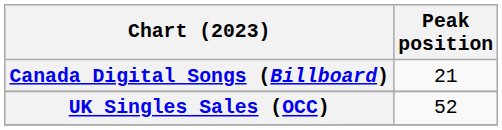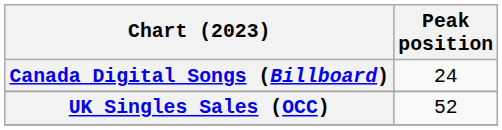 <table class="wikitable sortable plainrowheaders">
 <tr>
 <th scope="col">Chart (2023)</th>
 <th scope="col">Peak<br>position</th>
 </tr>
 <tr>
 <th scope="row"><a href='#'>Canada Digital Songs</a> (<em><a href='#'>Billboard</a></em>)</th>
-<td align="center">21</td>
+<td align="center">24</td>
 </tr>
 <tr>
 </tr>
 <tr>
 </tr>
 <tr>
 </tr>
 <tr>
 </tr>
 <tr>
 <th scope="row"><a href='#'>UK Singles Sales</a> (<a href='#'>OCC</a>)</th>
 <td align="center">52</td>
 </tr>
 <tr>
 </tr>
 </table>
